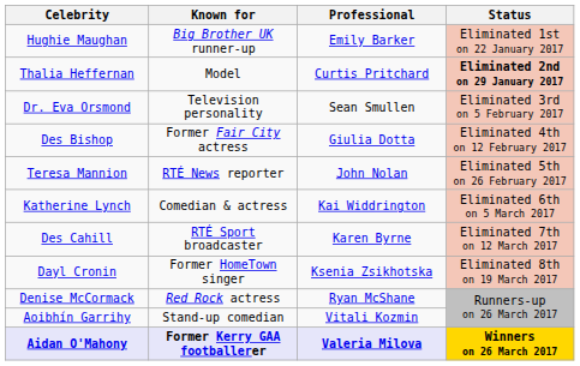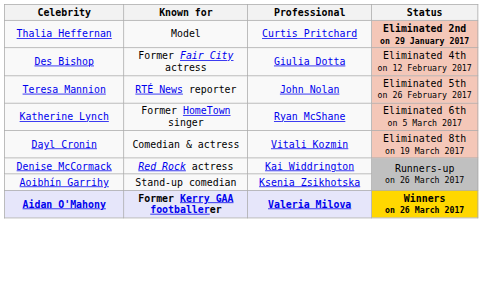 <table class="wikitable" style="margin: auto; text-align: center;">
 <tr>
 <th style="width:175px;">Celebrity</th>
 <th style="width:175px;">Known for</th>
 <th style="width:175px;">Professional</th>
 <th style="width:150px;">Status</th>
 </tr>
 <tr>
-<td><a href='#'>Hughie Maughan</a></td>
-<td><em><a href='#'>Big Brother UK</a></em> runner-up</td>
-<td><a href='#'>Emily Barker</a></td>
-<td style="background:#f4c7b8;">Eliminated 1st<br><small>on 22 January 2017</small></td>
-</tr>
-<tr>
 <td><a href='#'>Thalia Heffernan</a></td>
 <td>Model</td>
 <td><a href='#'>Curtis Pritchard</a></td>
 <td style="background:#f4c7b8;"><strong>Eliminated 2nd<br><small>on 29 January 2017</small></strong></td>
-</tr>
-<tr>
-<td><a href='#'>Dr. Eva Orsmond</a></td>
-<td>Television personality</td>
-<td>Sean Smullen</td>
-<td style="background:#f4c7b8;">Eliminated 3rd<br><small>on 5 February 2017</small></td>
 </tr>
 <tr>
 <td><a href='#'>Des Bishop</a></td>
 <td>Former <em><a href='#'>Fair City</a></em> actress</td>
 <td><a href='#'>Giulia Dotta</a></td>
 <td style="background:#f4c7b8;">Eliminated 4th<br><small>on 12 February 2017</small></td>
 </tr>
 <tr>
 <td><a href='#'>Teresa Mannion</a></td>
 <td><a href='#'>RTÉ News</a> reporter</td>
 <td><a href='#'>John Nolan</a><br></td>
 <td style="background:#f4c7b8;">Eliminated 5th<br><small>on 26 February 2017</small></td>
 </tr>
 <tr>
 <td><a href='#'>Katherine Lynch</a></td>
-<td>Comedian & actress</td>
-<td><a href='#'>Kai Widdrington</a><br></td>
+<td>Former <a href='#'>HomeTown</a> singer</td>
+<td><a href='#'>Ryan McShane</a><br></td>
 <td style="background:#f4c7b8;">Eliminated 6th<br><small>on 5 March 2017</small></td>
 </tr>
 <tr>
-<td><a href='#'>Des Cahill</a></td>
-<td><a href='#'>RTÉ Sport</a> broadcaster</td>
-<td><a href='#'>Karen Byrne</a><br></td>
-<td style="background:#f4c7b8;">Eliminated 7th<br><small>on 12 March 2017</small></td>
-</tr>
-<tr>
 <td><a href='#'>Dayl Cronin</a></td>
-<td>Former <a href='#'>HomeTown</a> singer</td>
-<td><a href='#'>Ksenia Zsikhotska</a><br></td>
+<td>Comedian & actress</td>
+<td><a href='#'>Vitali Kozmin</a><br></td>
 <td style="background:#f4c7b8;">Eliminated 8th<br><small>on 19 March 2017</small></td>
 </tr>
 <tr>
 <td><a href='#'>Denise McCormack</a></td>
 <td><em><a href='#'>Red Rock</a></em> actress</td>
-<td><a href='#'>Ryan McShane</a><br></td>
+<td><a href='#'>Kai Widdrington</a><br></td>
 <td style=background:silver rowspan=2>Runners-up<br><small>on 26 March 2017</small></td>
 </tr>
 <tr>
 <td><a href='#'>Aoibhín Garrihy</a></td>
 <td>Stand-up comedian</td>
-<td><a href='#'>Vitali Kozmin</a><br></td>
+<td><a href='#'>Ksenia Zsikhotska</a><br></td>
 </tr>
 <tr>
 <td style="background:lavender;"><strong><a href='#'>Aidan O'Mahony</a></strong></td>
 <td style="background:lavender;"><strong>Former <a href='#'>Kerry GAA</a> <a href='#'>footballer</a>er</strong></td>
 <td style="background:lavender;"><strong><a href='#'>Valeria Milova</a><br></strong></td>
 <td style=background:gold><strong>Winners</strong><br><small><strong>on 26 March 2017</strong></small></td>
 </tr>
 </table>
